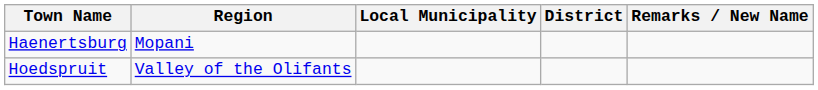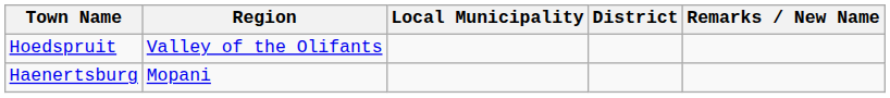 <table class="wikitable sortable" style="font-size: 95%;">
 <tr>
 <th>Town Name</th>
 <th>Region</th>
 <th>Local Municipality</th>
 <th>District</th>
 <th>Remarks / New Name</th>
 </tr>
 <tr>
+<td><a href='#'>Hoedspruit</a></td>
+<td><a href='#'>Valley of the Olifants</a></td>
+<td></td>
+<td></td>
+<td></td>
+</tr>
+<tr>
 <td><a href='#'>Haenertsburg</a></td>
 <td><a href='#'>Mopani</a></td>
 <td></td>
 <td></td>
 <td></td>
 </tr>
-<tr>
-<td><a href='#'>Hoedspruit</a></td>
-<td><a href='#'>Valley of the Olifants</a></td>
-<td></td>
-<td></td>
-<td></td>
-</tr>
 </table>
